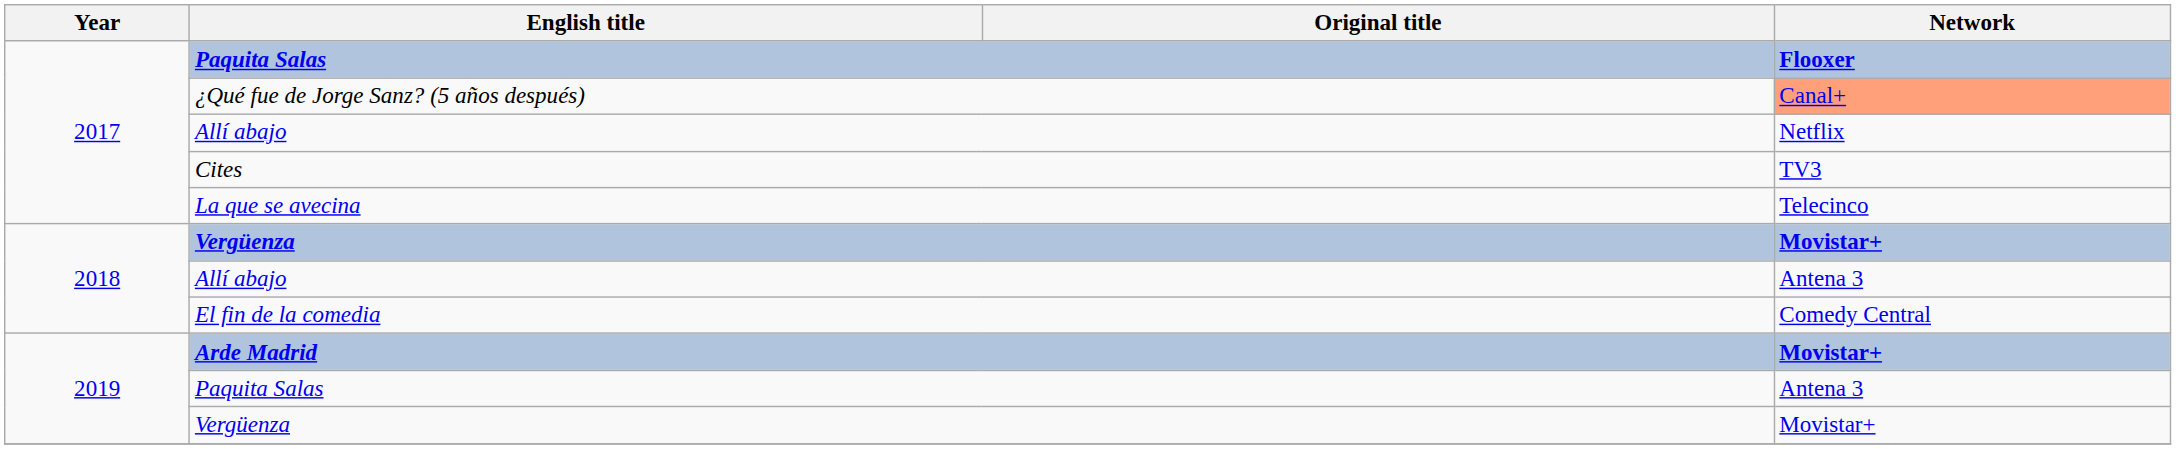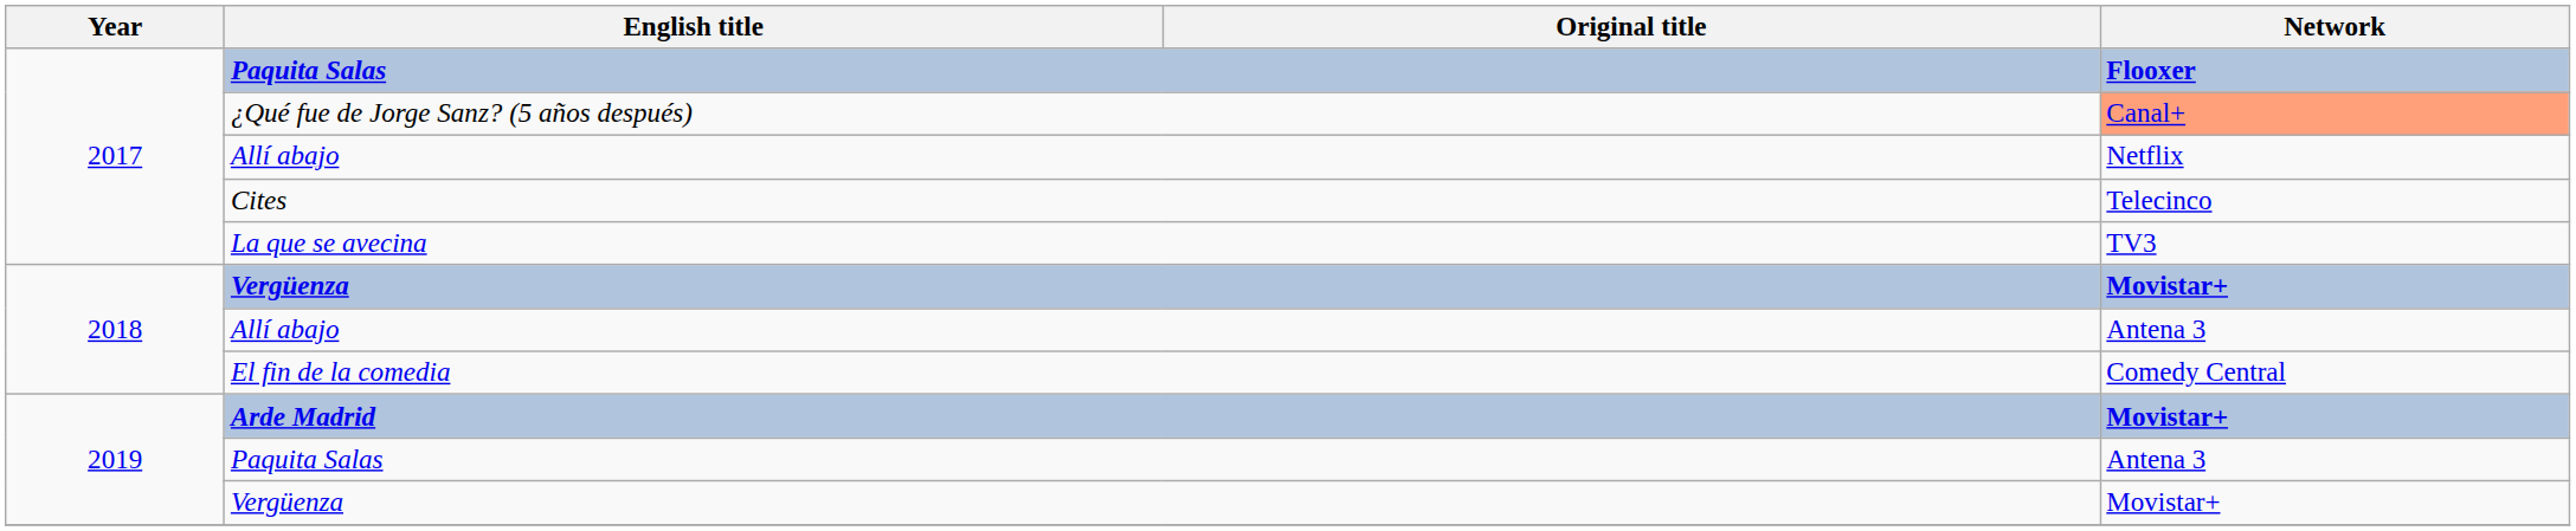 <table class="wikitable" width="95%" cellpadding="5">
 <tr>
 <th width="7%">Year</th>
 <th width="30%">English title</th>
 <th width="30%">Original title</th>
 <th width="15%">Network</th>
 </tr>
 <tr>
 <td rowspan=5 style="text-align:center"><a href='#'>2017</a><br></td>
 <td colspan="2" style="background:#B0C4DE;"><strong><em><a href='#'>Paquita Salas</a></em></strong></td>
 <td style="background:#B0C4DE;"><strong><a href='#'>Flooxer</a></strong></td>
 </tr>
 <tr>
 <td colspan="2"><em>¿Qué fue de Jorge Sanz? (5 años después)</em></td>
 <td style="background: lightsalmon;"><a href='#'>Canal+</a></td>
 </tr>
 <tr>
 <td colspan="2"><em><a href='#'>Allí abajo</a></em></td>
 <td><a href='#'>Netflix</a></td>
 </tr>
 <tr>
 <td colspan="2"><em>Cites</em></td>
-<td><a href='#'>TV3</a></td>
+<td><a href='#'>Telecinco</a></td>
 </tr>
 <tr>
 <td colspan="2"><em><a href='#'>La que se avecina</a></em></td>
-<td><a href='#'>Telecinco</a></td>
+<td><a href='#'>TV3</a></td>
 </tr>
 <tr>
 <td rowspan=3 style="text-align:center"><a href='#'>2018</a><br></td>
 <td colspan="2" style="background:#B0C4DE;"><strong><em><a href='#'>Vergüenza</a></em></strong></td>
 <td style="background:#B0C4DE;"><strong><a href='#'>Movistar+</a></strong></td>
 </tr>
 <tr>
 <td colspan="2"><em><a href='#'>Allí abajo</a></em></td>
 <td><a href='#'>Antena 3</a></td>
 </tr>
 <tr>
 <td colspan="2"><em><a href='#'>El fin de la comedia</a></em></td>
 <td><a href='#'>Comedy Central</a></td>
 </tr>
 <tr>
 <td rowspan=3 style="text-align:center"><a href='#'>2019</a><br></td>
 <td colspan="2" style="background:#B0C4DE;"><strong><em><a href='#'>Arde Madrid</a></em></strong></td>
 <td style="background:#B0C4DE;"><strong><a href='#'>Movistar+</a></strong></td>
 </tr>
 <tr>
 <td colspan="2"><em><a href='#'>Paquita Salas</a></em></td>
 <td><a href='#'>Antena 3</a></td>
 </tr>
 <tr>
 <td colspan="2"><em><a href='#'>Vergüenza</a></em></td>
 <td><a href='#'>Movistar+</a></td>
 </tr>
 <tr>
 </tr>
 </table>
